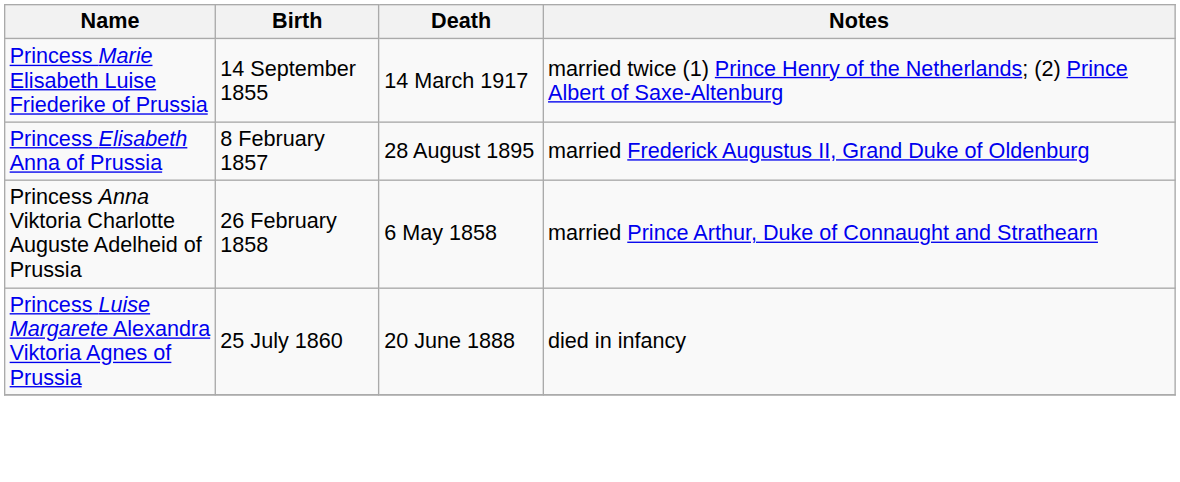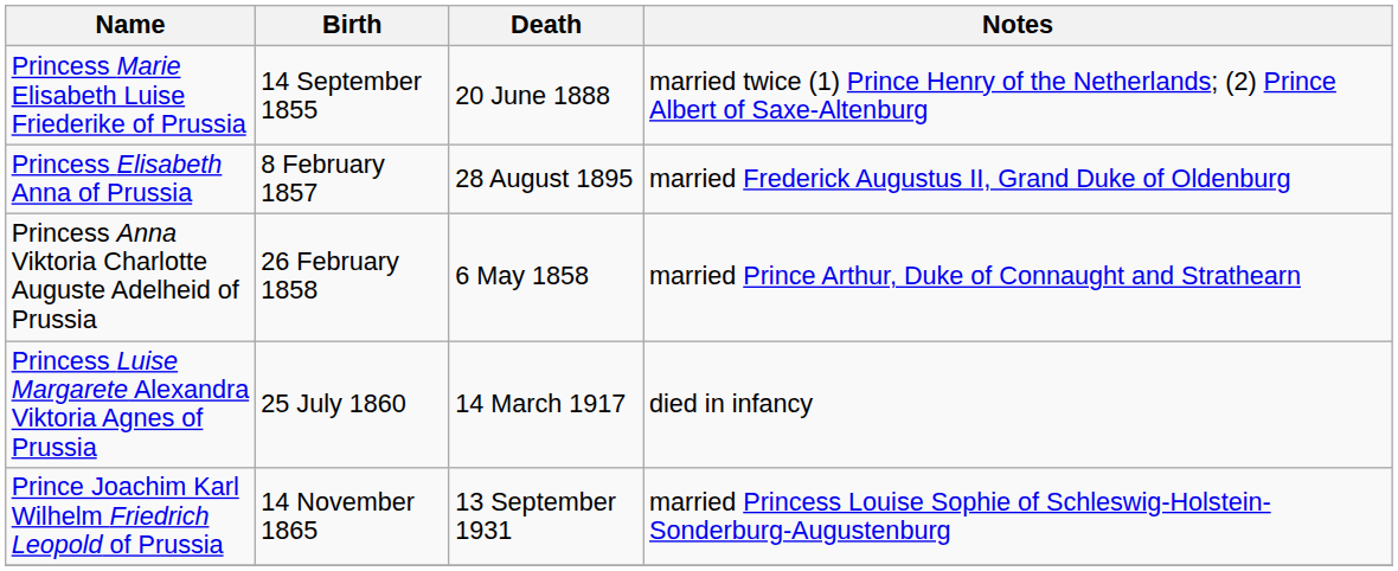 <table class="wikitable sortable">
 <tr>
 <th width="18%">Name</th>
 <th width="14%">Birth</th>
 <th width="14%">Death</th>
 <th width="62%">Notes</th>
 </tr>
 <tr>
 <td><a href='#'>Princess <em>Marie</em> Elisabeth Luise Friederike of Prussia</a></td>
 <td>14 September 1855</td>
-<td>14 March 1917</td>
+<td>20 June 1888</td>
 <td>married twice (1) <a href='#'>Prince Henry of the Netherlands</a>; (2) <a href='#'>Prince Albert of Saxe-Altenburg</a></td>
 </tr>
 <tr>
 <td><a href='#'>Princess <em>Elisabeth</em> Anna of Prussia</a></td>
 <td>8 February 1857</td>
 <td>28 August 1895</td>
 <td>married <a href='#'>Frederick Augustus II, Grand Duke of Oldenburg</a></td>
 </tr>
 <tr>
 <td>Princess <em>Anna</em> Viktoria Charlotte Auguste Adelheid of Prussia</td>
 <td>26 February 1858</td>
 <td>6 May 1858</td>
 <td>married <a href='#'>Prince Arthur, Duke of Connaught and Strathearn</a></td>
 </tr>
 <tr>
 <td><a href='#'>Princess <em>Luise Margarete</em> Alexandra Viktoria Agnes of Prussia</a></td>
 <td>25 July 1860</td>
-<td>20 June 1888</td>
+<td>14 March 1917</td>
 <td>died in infancy</td>
+</tr>
+<tr>
+<td><a href='#'>Prince Joachim Karl Wilhelm <em>Friedrich Leopold</em> of Prussia</a></td>
+<td>14 November 1865</td>
+<td>13 September 1931</td>
+<td>married <a href='#'>Princess Louise Sophie of Schleswig-Holstein-Sonderburg-Augustenburg</a></td>
 </tr>
 <tr>
 </tr>
 </table>
